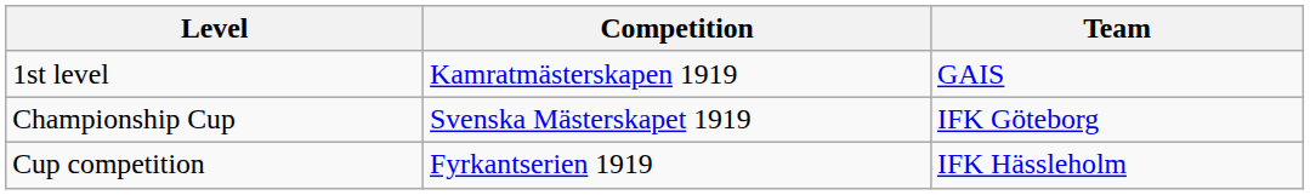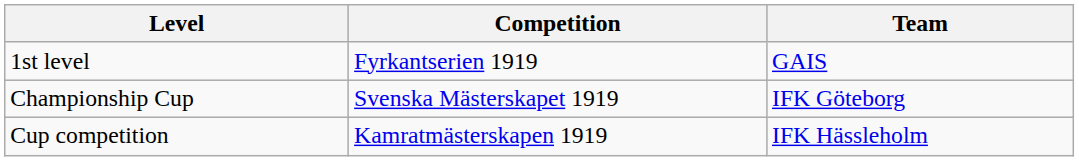 <table class="wikitable" style="text-align: left;">
 <tr>
 <th style="width: 225px;">Level</th>
 <th style="width: 275px;">Competition</th>
 <th style="width: 200px;">Team</th>
 </tr>
 <tr>
 <td>1st level</td>
-<td><a href='#'>Kamratmästerskapen</a> 1919</td>
+<td><a href='#'>Fyrkantserien</a> 1919</td>
 <td><a href='#'>GAIS</a></td>
 </tr>
 <tr>
 <td>Championship Cup</td>
 <td><a href='#'>Svenska Mästerskapet</a> 1919</td>
 <td><a href='#'>IFK Göteborg</a></td>
 </tr>
 <tr>
 <td>Cup competition</td>
-<td><a href='#'>Fyrkantserien</a> 1919</td>
+<td><a href='#'>Kamratmästerskapen</a> 1919</td>
 <td><a href='#'>IFK Hässleholm</a></td>
 </tr>
 </table>
